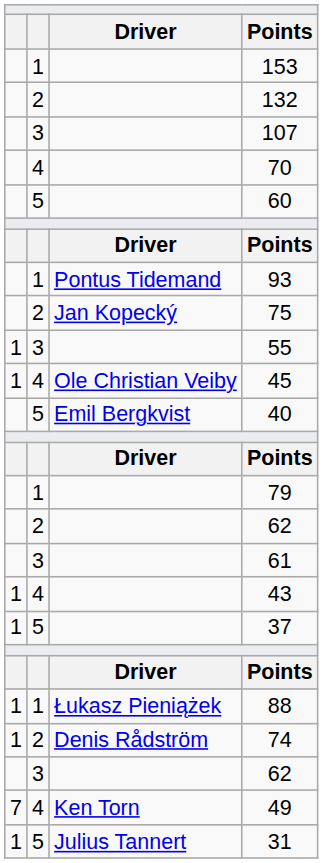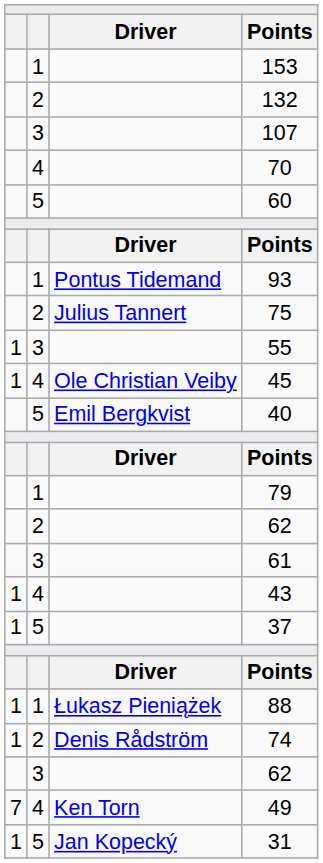 <table class="wikitable" style="font-size: 85%;">
 <tr>
 <td style="background-color:#EAECF0; text-align:center" colspan="4"></td>
 </tr>
 <tr>
 <th></th>
 <th></th>
 <th>Driver</th>
 <th>Points</th>
 </tr>
 <tr>
 <td align="left"></td>
 <td align="center">1</td>
 <td></td>
 <td align="center">153</td>
 </tr>
 <tr>
 <td align="left"></td>
 <td align="center">2</td>
 <td></td>
 <td align="center">132</td>
 </tr>
 <tr>
 <td align="left"></td>
 <td align="center">3</td>
 <td></td>
 <td align="center">107</td>
 </tr>
 <tr>
 <td align="left"></td>
 <td align="center">4</td>
 <td></td>
 <td align="center">70</td>
 </tr>
 <tr>
 <td align="left"></td>
 <td align="center">5</td>
 <td></td>
 <td align="center">60</td>
 </tr>
 <tr>
 <td style="background-color:#EAECF0; text-align:center" colspan="4"></td>
 </tr>
 <tr>
 <th></th>
 <th></th>
 <th>Driver</th>
 <th>Points</th>
 </tr>
 <tr>
 <td align="left"></td>
 <td align="center">1</td>
 <td> <a href='#'>Pontus Tidemand</a></td>
 <td align="center">93</td>
 </tr>
 <tr>
 <td align="left"></td>
 <td align="center">2</td>
-<td> <a href='#'>Jan Kopecký</a></td>
+<td> <a href='#'>Julius Tannert</a></td>
 <td align="center">75</td>
 </tr>
 <tr>
 <td align="left"> 1</td>
 <td align="center">3</td>
 <td></td>
 <td align="center">55</td>
 </tr>
 <tr>
 <td align="left"> 1</td>
 <td align="center">4</td>
 <td> <a href='#'>Ole Christian Veiby</a></td>
 <td align="center">45</td>
 </tr>
 <tr>
 <td align="left"></td>
 <td align="center">5</td>
 <td> <a href='#'>Emil Bergkvist</a></td>
 <td align="center">40</td>
 </tr>
 <tr>
 <td style="background-color:#EAECF0; text-align:center" colspan="4"></td>
 </tr>
 <tr>
 <th></th>
 <th></th>
 <th>Driver</th>
 <th>Points</th>
 </tr>
 <tr>
 <td align="left"></td>
 <td align="center">1</td>
 <td></td>
 <td align="center">79</td>
 </tr>
 <tr>
 <td align="left"></td>
 <td align="center">2</td>
 <td></td>
 <td align="center">62</td>
 </tr>
 <tr>
 <td align="left"></td>
 <td align="center">3</td>
 <td></td>
 <td align="center">61</td>
 </tr>
 <tr>
 <td align="left"> 1</td>
 <td align="center">4</td>
 <td></td>
 <td align="center">43</td>
 </tr>
 <tr>
 <td align="left"> 1</td>
 <td align="center">5</td>
 <td></td>
 <td align="center">37</td>
 </tr>
 <tr>
 <td style="background-color:#EAECF0; text-align:center" colspan="4"></td>
 </tr>
 <tr>
 <th></th>
 <th></th>
 <th>Driver</th>
 <th>Points</th>
 </tr>
 <tr>
 <td align="left"> 1</td>
 <td align="center">1</td>
 <td> <a href='#'>Łukasz Pieniążek</a></td>
 <td align="center">88</td>
 </tr>
 <tr>
 <td align="left"> 1</td>
 <td align="center">2</td>
 <td> <a href='#'>Denis Rådström</a></td>
 <td align="center">74</td>
 </tr>
 <tr>
 <td align="left"></td>
 <td align="center">3</td>
 <td></td>
 <td align="center">62</td>
 </tr>
 <tr>
 <td align="left"> 7</td>
 <td align="center">4</td>
 <td> <a href='#'>Ken Torn</a></td>
 <td align="center">49</td>
 </tr>
 <tr>
 <td align="left"> 1</td>
 <td align="center">5</td>
-<td> <a href='#'>Julius Tannert</a></td>
+<td> <a href='#'>Jan Kopecký</a></td>
 <td align="center">31</td>
 </tr>
 </table>
